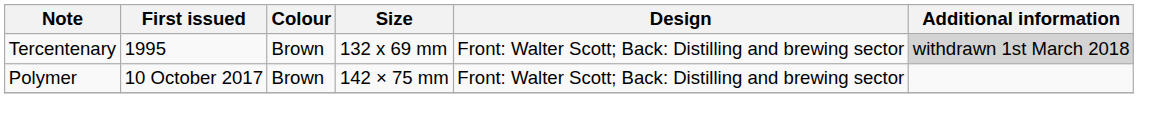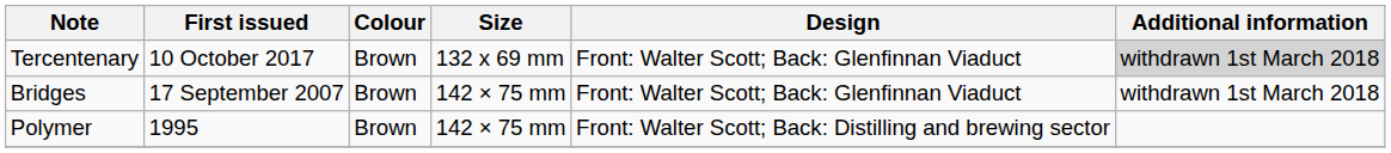 <table class="wikitable">
 <tr>
 <th>Note</th>
 <th>First issued</th>
 <th>Colour</th>
 <th>Size</th>
 <th>Design</th>
 <th>Additional information</th>
 </tr>
 <tr>
 <td>Tercentenary</td>
-<td>1995</td>
+<td>10 October 2017</td>
 <td>Brown</td>
 <td>132 x 69 mm</td>
-<td>Front: Walter Scott; Back: Distilling and brewing sector</td>
+<td>Front: Walter Scott; Back: Glenfinnan Viaduct</td>
 <td style="background: lightgrey;">withdrawn 1st March 2018</td>
 </tr>
 <tr>
+<td>Bridges</td>
+<td>17 September 2007</td>
+<td>Brown</td>
+<td>142 × 75 mm</td>
+<td>Front: Walter Scott; Back: Glenfinnan Viaduct</td>
+<td>withdrawn  1st March 2018</td>
+</tr>
+<tr>
 <td>Polymer</td>
-<td>10 October 2017</td>
+<td>1995</td>
 <td>Brown</td>
 <td>142 × 75 mm</td>
 <td>Front: Walter Scott; Back: Distilling and brewing sector</td>
 <td></td>
 </tr>
 <tr>
 </tr>
 </table>
